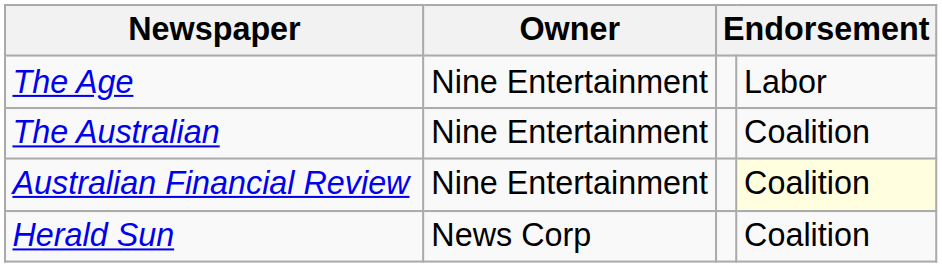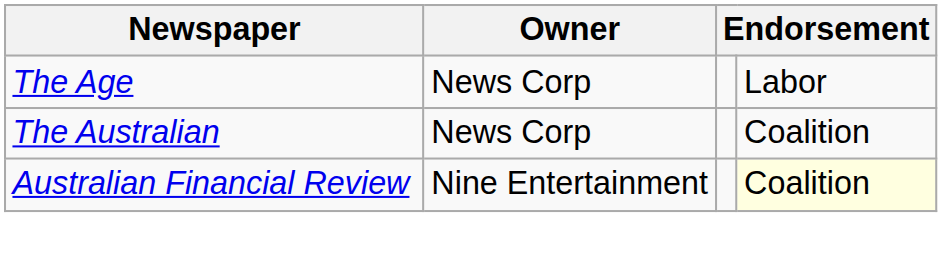 <table class="wikitable sortable right">
 <tr>
 <th style="width:200px;">Newspaper</th>
 <th>Owner</th>
 <th colspan="2">Endorsement</th>
 </tr>
 <tr>
 <td><em><a href='#'>The Age</a></em></td>
-<td>Nine Entertainment</td>
+<td>News Corp</td>
 <td></td>
 <td>Labor</td>
 </tr>
 <tr>
 <td><em><a href='#'>The Australian</a></em></td>
-<td>Nine Entertainment</td>
+<td>News Corp</td>
 <td></td>
 <td>Coalition</td>
 </tr>
 <tr>
 <td><em><a href='#'>Australian Financial Review</a></em></td>
 <td>Nine Entertainment</td>
 <td></td>
 <td style="background: lightyellow;">Coalition</td>
 </tr>
-<tr>
-<td><em><a href='#'>Herald Sun</a></em></td>
-<td>News Corp</td>
-<td></td>
-<td>Coalition</td>
-</tr>
 </table>
